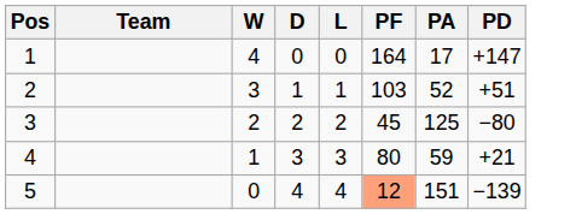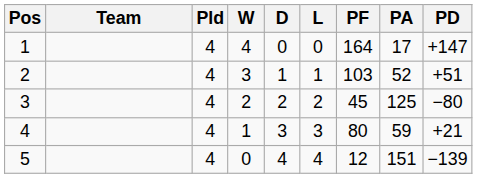 <table class="wikitable" style="text-align:center;">
 <tr>
 <th width=25>Pos</th>
 <th width=125>Team</th>
+<th width=25 abbr="Played">Pld</th>
 <th width=25 abbr="Won">W</th>
 <th width=25 abbr="Drawn">D</th>
 <th width=25 abbr="Lost">L</th>
 <th width=32 abbr="Points for">PF</th>
 <th width=32 abbr="Points against">PA</th>
 <th width=32 abbr="Points difference">PD</th>
 </tr>
 <tr>
 <td>1</td>
 <td align=left></td>
 <td>4</td>
+<td>4</td>
 <td>0</td>
 <td>0</td>
 <td>164</td>
 <td>17</td>
 <td>+147</td>
 </tr>
 <tr>
 <td>2</td>
 <td align=left></td>
+<td>4</td>
 <td>3</td>
 <td>1</td>
 <td>1</td>
 <td>103</td>
 <td>52</td>
 <td>+51</td>
 </tr>
 <tr>
 <td>3</td>
 <td align=left></td>
+<td>4</td>
 <td>2</td>
 <td>2</td>
 <td>2</td>
 <td>45</td>
 <td>125</td>
 <td>−80</td>
 </tr>
 <tr>
 <td>4</td>
 <td align=left></td>
+<td>4</td>
 <td>1</td>
 <td>3</td>
 <td>3</td>
 <td>80</td>
 <td>59</td>
 <td>+21</td>
 </tr>
 <tr>
 <td>5</td>
 <td align=left></td>
+<td>4</td>
 <td>0</td>
 <td>4</td>
 <td>4</td>
-<td style="background: lightsalmon;">12</td>
+<td>12</td>
 <td>151</td>
 <td>−139</td>
 </tr>
 </table>
